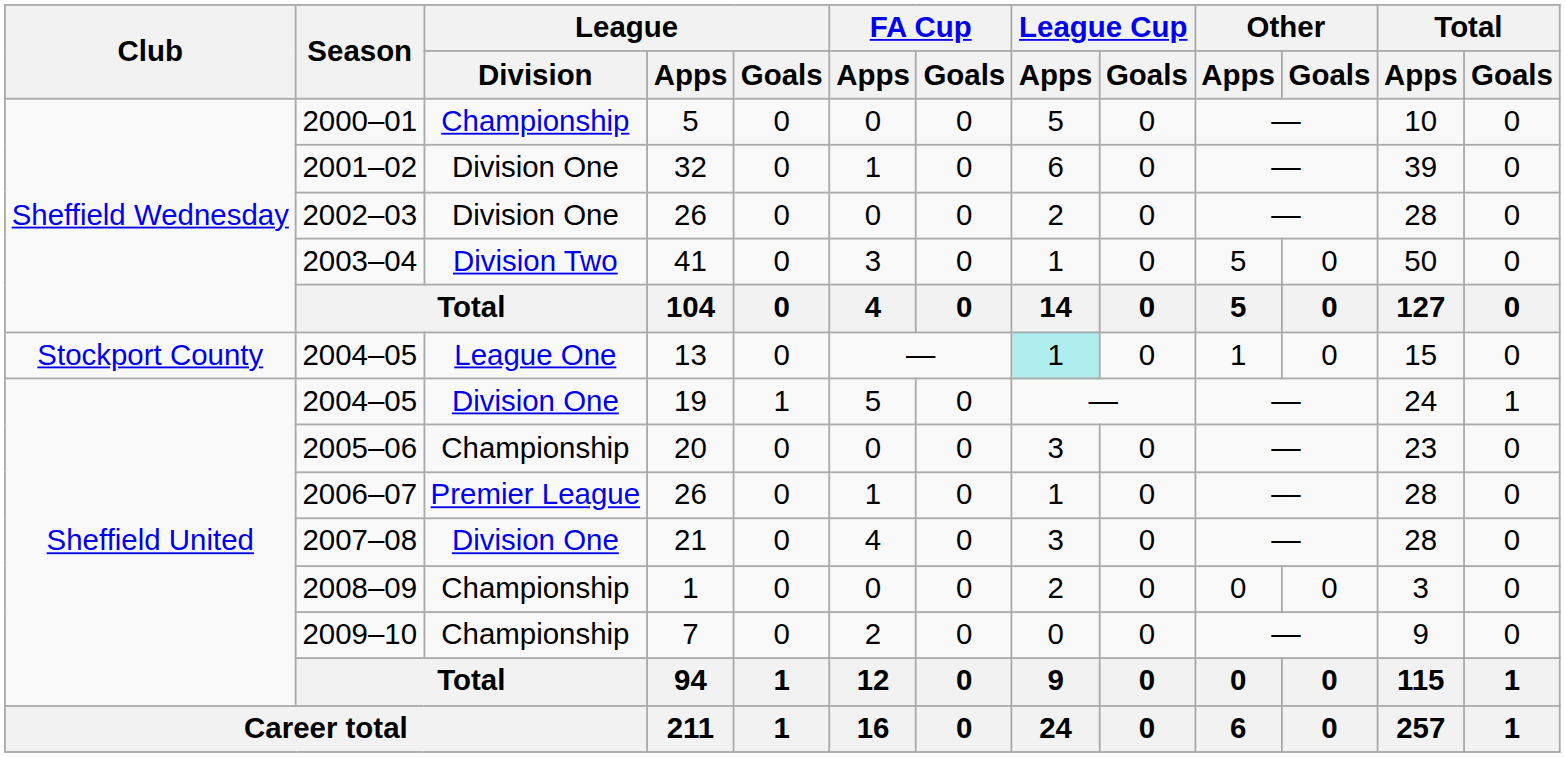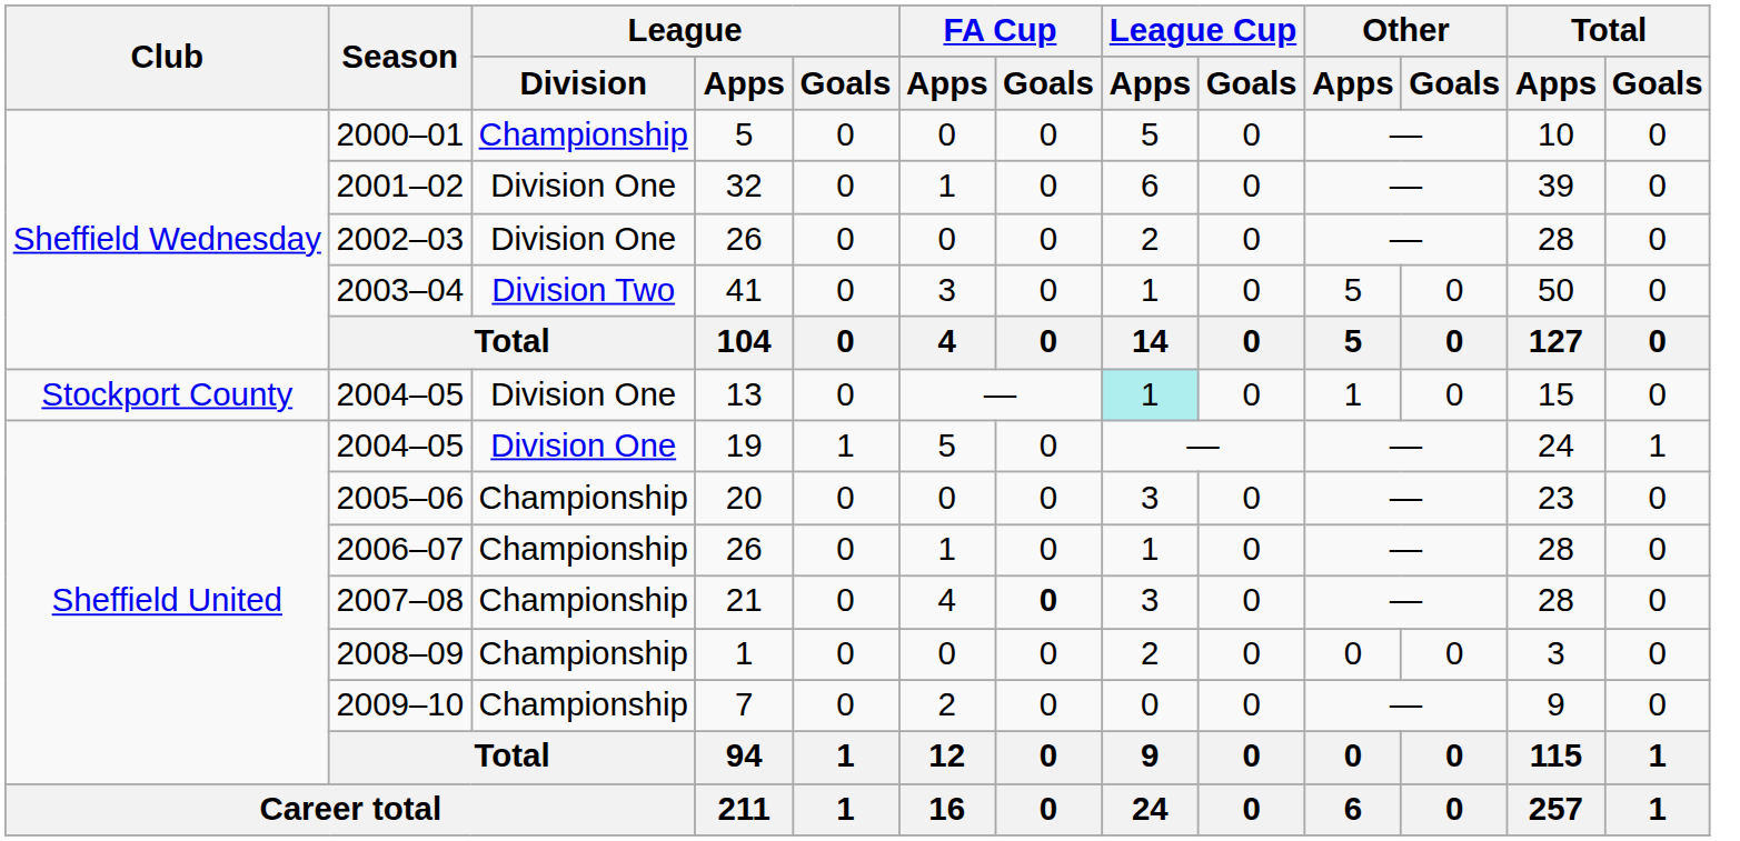 <table class=wikitable style="text-align:center">
 <tr>
 <th rowspan="2">Club</th>
 <th rowspan="2">Season</th>
 <th colspan="3">League</th>
 <th colspan="2"><a href='#'>FA Cup</a></th>
 <th colspan="2"><a href='#'>League Cup</a></th>
 <th colspan="2">Other</th>
 <th colspan="2">Total</th>
 </tr>
 <tr>
 <th>Division</th>
 <th>Apps</th>
 <th>Goals</th>
 <th>Apps</th>
 <th>Goals</th>
 <th>Apps</th>
 <th>Goals</th>
 <th>Apps</th>
 <th>Goals</th>
 <th>Apps</th>
 <th>Goals</th>
 </tr>
 <tr>
 <td rowspan="5"><a href='#'>Sheffield Wednesday</a></td>
 <td>2000–01</td>
 <td><a href='#'>Championship</a></td>
 <td>5</td>
 <td>0</td>
 <td>0</td>
 <td>0</td>
 <td>5</td>
 <td>0</td>
 <td colspan="2">—</td>
 <td>10</td>
 <td>0</td>
 </tr>
 <tr>
 <td>2001–02</td>
 <td>Division One</td>
 <td>32</td>
 <td>0</td>
 <td>1</td>
 <td>0</td>
 <td>6</td>
 <td>0</td>
 <td colspan="2">—</td>
 <td>39</td>
 <td>0</td>
 </tr>
 <tr>
 <td>2002–03</td>
 <td>Division One</td>
 <td>26</td>
 <td>0</td>
 <td>0</td>
 <td>0</td>
 <td>2</td>
 <td>0</td>
 <td colspan="2">—</td>
 <td>28</td>
 <td>0</td>
 </tr>
 <tr>
 <td>2003–04</td>
 <td><a href='#'>Division Two</a></td>
 <td>41</td>
 <td>0</td>
 <td>3</td>
 <td>0</td>
 <td>1</td>
 <td>0</td>
 <td>5</td>
 <td>0</td>
 <td>50</td>
 <td>0</td>
 </tr>
 <tr>
 <th colspan="2">Total</th>
 <th>104</th>
 <th>0</th>
 <th>4</th>
 <th>0</th>
 <th>14</th>
 <th>0</th>
 <th>5</th>
 <th>0</th>
 <th>127</th>
 <th>0</th>
 </tr>
 <tr>
 <td rowspan="1"><a href='#'>Stockport County</a></td>
 <td>2004–05</td>
-<td><a href='#'>League One</a></td>
+<td>Division One</td>
 <td>13</td>
 <td>0</td>
 <td colspan="2">—</td>
 <td style="background: paleturquoise;">1</td>
 <td>0</td>
 <td>1</td>
 <td>0</td>
 <td>15</td>
 <td>0</td>
 </tr>
 <tr>
 <td rowspan="7"><a href='#'>Sheffield United</a></td>
 <td>2004–05</td>
 <td><a href='#'>Division One</a></td>
 <td>19</td>
 <td>1</td>
 <td>5</td>
 <td>0</td>
 <td colspan="2">—</td>
 <td colspan="2">—</td>
 <td>24</td>
 <td>1</td>
 </tr>
 <tr>
 <td>2005–06</td>
 <td>Championship</td>
 <td>20</td>
 <td>0</td>
 <td>0</td>
 <td>0</td>
 <td>3</td>
 <td>0</td>
 <td colspan="2">—</td>
 <td>23</td>
 <td>0</td>
 </tr>
 <tr>
 <td>2006–07</td>
-<td><a href='#'>Premier League</a></td>
+<td>Championship</td>
 <td>26</td>
 <td>0</td>
 <td>1</td>
 <td>0</td>
 <td>1</td>
 <td>0</td>
 <td colspan="2">—</td>
 <td>28</td>
 <td>0</td>
 </tr>
 <tr>
 <td>2007–08</td>
-<td><a href='#'>Division One</a></td>
+<td>Championship</td>
 <td>21</td>
 <td>0</td>
 <td>4</td>
-<td>0</td>
+<td><strong>0</strong></td>
 <td>3</td>
 <td>0</td>
 <td colspan="2">—</td>
 <td>28</td>
 <td>0</td>
 </tr>
 <tr>
 <td>2008–09</td>
 <td>Championship</td>
 <td>1</td>
 <td>0</td>
 <td>0</td>
 <td>0</td>
 <td>2</td>
 <td>0</td>
 <td>0</td>
 <td>0</td>
 <td>3</td>
 <td>0</td>
 </tr>
 <tr>
 <td>2009–10</td>
 <td>Championship</td>
 <td>7</td>
 <td>0</td>
 <td>2</td>
 <td>0</td>
 <td>0</td>
 <td>0</td>
 <td colspan="2">—</td>
 <td>9</td>
 <td>0</td>
 </tr>
 <tr>
 <th colspan="2">Total</th>
 <th>94</th>
 <th>1</th>
 <th>12</th>
 <th>0</th>
 <th>9</th>
 <th>0</th>
 <th>0</th>
 <th>0</th>
 <th>115</th>
 <th>1</th>
 </tr>
 <tr>
 <th colspan="3">Career total</th>
 <th>211</th>
 <th>1</th>
 <th>16</th>
 <th>0</th>
 <th>24</th>
 <th>0</th>
 <th>6</th>
 <th>0</th>
 <th>257</th>
 <th>1</th>
 </tr>
 </table>
